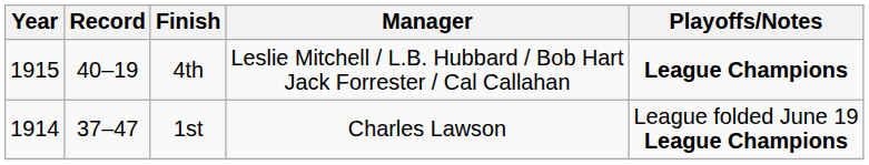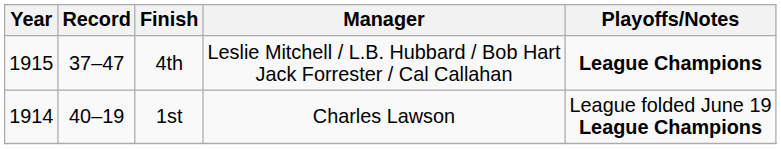 <table class="wikitable" style="text-align:center">
 <tr>
 <th>Year</th>
 <th>Record</th>
 <th>Finish</th>
 <th>Manager</th>
 <th>Playoffs/Notes</th>
 </tr>
 <tr>
 <td>1915</td>
-<td>40–19</td>
+<td>37–47</td>
 <td>4th</td>
 <td>Leslie Mitchell / L.B. Hubbard / Bob Hart<br>Jack Forrester / Cal Callahan</td>
 <td><strong>League Champions</strong></td>
 </tr>
 <tr>
 <td>1914</td>
-<td>37–47</td>
+<td>40–19</td>
 <td>1st</td>
 <td>Charles Lawson</td>
 <td>League folded  June 19<br><strong>League Champions</strong></td>
 </tr>
 <tr>
 </tr>
 </table>
